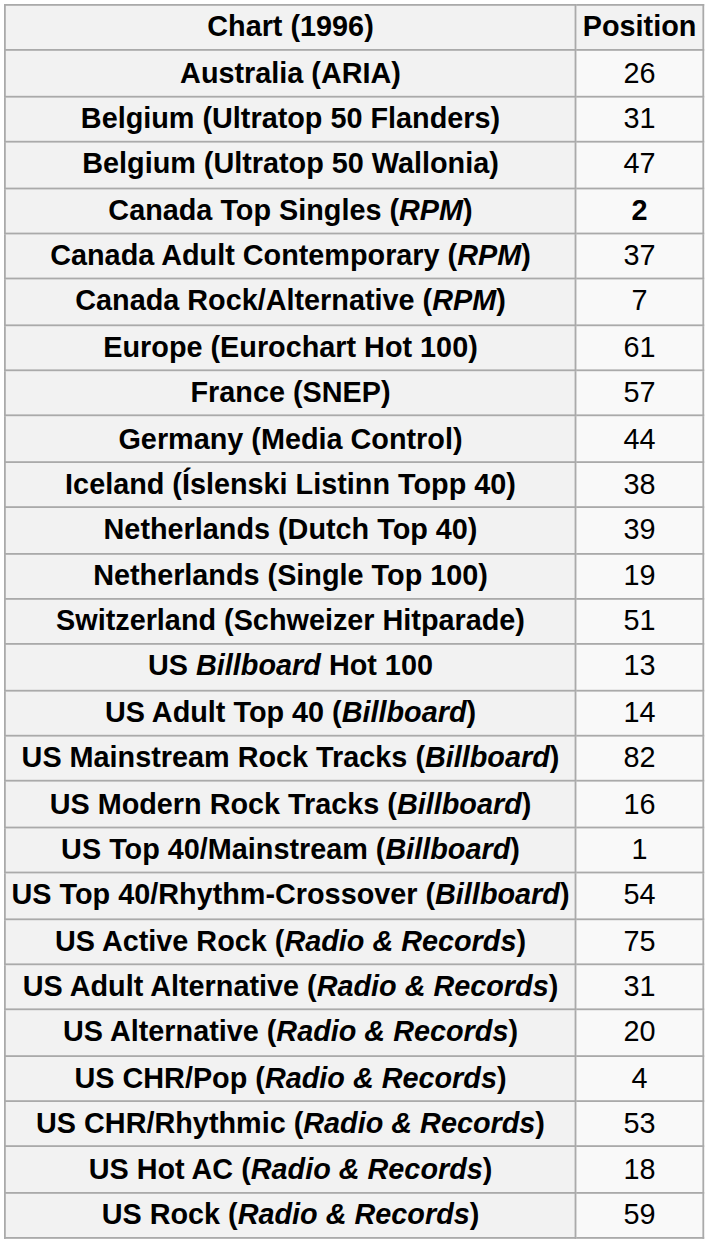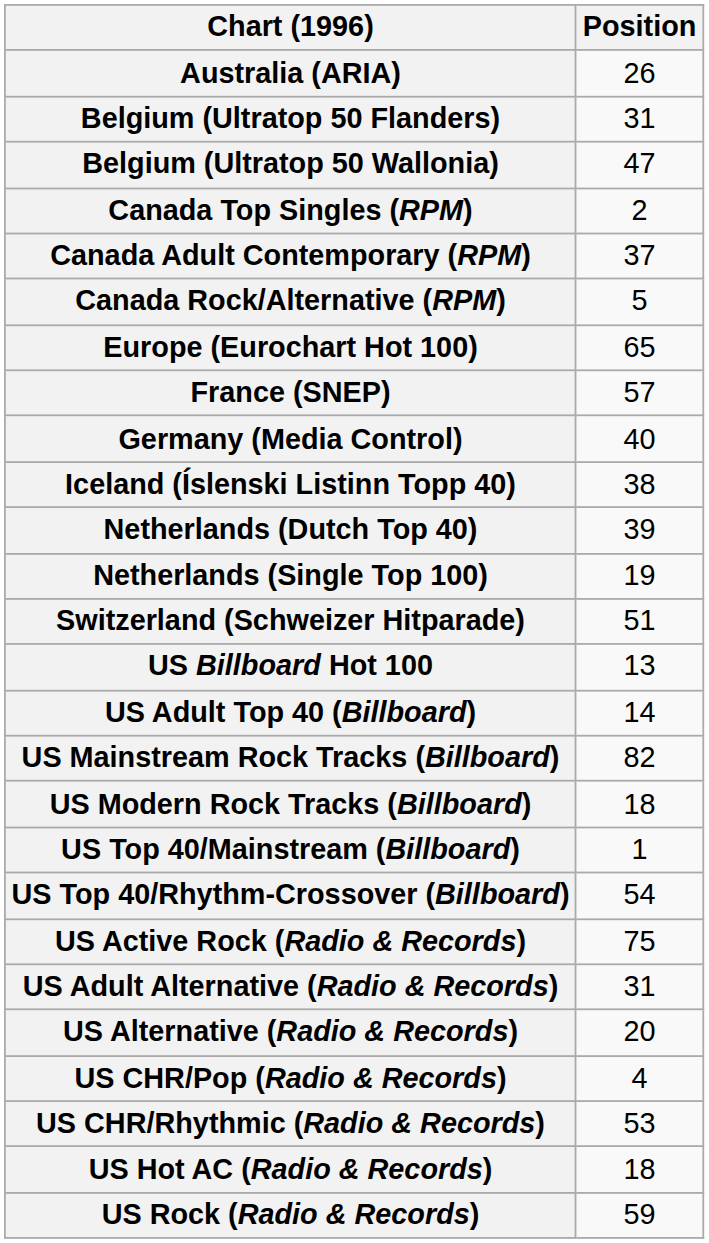 <table class="wikitable sortable plainrowheaders" style="text-align:center">
 <tr>
 <th scope="col">Chart (1996)</th>
 <th scope="col">Position</th>
 </tr>
 <tr>
 <th scope="row">Australia (ARIA)</th>
 <td>26</td>
 </tr>
 <tr>
 <th scope="row">Belgium (Ultratop 50 Flanders)</th>
 <td>31</td>
 </tr>
 <tr>
 <th scope="row">Belgium (Ultratop 50 Wallonia)</th>
 <td>47</td>
 </tr>
 <tr>
 <th scope="row">Canada Top Singles (<em>RPM</em>)</th>
-<td><strong>2</strong></td>
+<td>2</td>
 </tr>
 <tr>
 <th scope="row">Canada Adult Contemporary (<em>RPM</em>)</th>
 <td>37</td>
 </tr>
 <tr>
 <th scope="row">Canada Rock/Alternative (<em>RPM</em>)</th>
-<td>7</td>
+<td>5</td>
 </tr>
 <tr>
 <th scope="row">Europe (Eurochart Hot 100)</th>
-<td>61</td>
+<td>65</td>
 </tr>
 <tr>
 <th scope="row">France (SNEP)</th>
 <td>57</td>
 </tr>
 <tr>
 <th scope="row">Germany (Media Control)</th>
-<td>44</td>
+<td>40</td>
 </tr>
 <tr>
 <th scope="row">Iceland (Íslenski Listinn Topp 40)</th>
 <td>38</td>
 </tr>
 <tr>
 <th scope="row">Netherlands (Dutch Top 40)</th>
 <td>39</td>
 </tr>
 <tr>
 <th scope="row">Netherlands (Single Top 100)</th>
 <td>19</td>
 </tr>
 <tr>
 <th scope="row">Switzerland (Schweizer Hitparade)</th>
 <td>51</td>
 </tr>
 <tr>
 <th scope="row">US <em>Billboard</em> Hot 100</th>
 <td>13</td>
 </tr>
 <tr>
 <th scope="row">US Adult Top 40 (<em>Billboard</em>)</th>
 <td>14</td>
 </tr>
 <tr>
 <th scope="row">US Mainstream Rock Tracks (<em>Billboard</em>)</th>
 <td>82</td>
 </tr>
 <tr>
 <th scope="row">US Modern Rock Tracks (<em>Billboard</em>)</th>
-<td>16</td>
+<td>18</td>
 </tr>
 <tr>
 <th scope="row">US Top 40/Mainstream (<em>Billboard</em>)</th>
 <td>1</td>
 </tr>
 <tr>
 <th scope="row">US Top 40/Rhythm-Crossover (<em>Billboard</em>)</th>
 <td>54</td>
 </tr>
 <tr>
 <th scope="row">US Active Rock (<em>Radio & Records</em>)</th>
 <td>75</td>
 </tr>
 <tr>
 <th scope="row">US Adult Alternative (<em>Radio & Records</em>)</th>
 <td>31</td>
 </tr>
 <tr>
 <th scope="row">US Alternative (<em>Radio & Records</em>)</th>
 <td>20</td>
 </tr>
 <tr>
 <th scope="row">US CHR/Pop (<em>Radio & Records</em>)</th>
 <td>4</td>
 </tr>
 <tr>
 <th scope="row">US CHR/Rhythmic (<em>Radio & Records</em>)</th>
 <td>53</td>
 </tr>
 <tr>
 <th scope="row">US Hot AC (<em>Radio & Records</em>)</th>
 <td>18</td>
 </tr>
 <tr>
 <th scope="row">US Rock (<em>Radio & Records</em>)</th>
 <td>59</td>
 </tr>
 </table>
